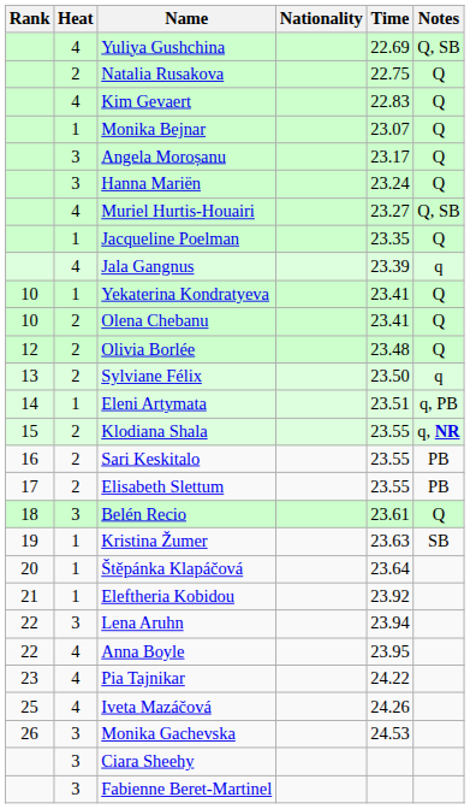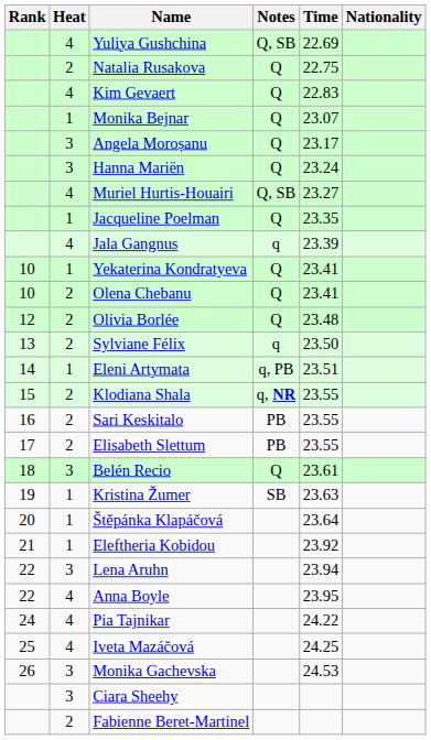 <table class="wikitable sortable" style="text-align:center">
 <tr>
 <th>Rank</th>
 <th>Heat</th>
 <th>Name</th>
+<th>Notes</th>
+<th>Time</th>
 <th>Nationality</th>
-<th>Time</th>
-<th>Notes</th>
 </tr>
 <tr bgcolor=ccffcc>
 <td></td>
 <td>4</td>
 <td align=left><a href='#'>Yuliya Gushchina</a></td>
+<td>Q, SB</td>
+<td>22.69</td>
 <td align=left></td>
-<td>22.69</td>
-<td>Q, SB</td>
 </tr>
 <tr bgcolor=ccffcc>
 <td></td>
 <td>2</td>
 <td align=left><a href='#'>Natalia Rusakova</a></td>
+<td>Q</td>
+<td>22.75</td>
 <td align=left></td>
-<td>22.75</td>
-<td>Q</td>
 </tr>
 <tr bgcolor=ccffcc>
 <td></td>
 <td>4</td>
 <td align=left><a href='#'>Kim Gevaert</a></td>
+<td>Q</td>
+<td>22.83</td>
 <td align=left></td>
-<td>22.83</td>
-<td>Q</td>
 </tr>
 <tr bgcolor=ccffcc>
 <td></td>
 <td>1</td>
 <td align=left><a href='#'>Monika Bejnar</a></td>
+<td>Q</td>
+<td>23.07</td>
 <td align=left></td>
-<td>23.07</td>
-<td>Q</td>
 </tr>
 <tr bgcolor=ccffcc>
 <td></td>
 <td>3</td>
 <td align=left><a href='#'>Angela Moroșanu</a></td>
+<td>Q</td>
+<td>23.17</td>
 <td align=left></td>
-<td>23.17</td>
-<td>Q</td>
 </tr>
 <tr bgcolor=ccffcc>
 <td></td>
 <td>3</td>
 <td align=left><a href='#'>Hanna Mariën</a></td>
+<td>Q</td>
+<td>23.24</td>
 <td align=left></td>
-<td>23.24</td>
-<td>Q</td>
 </tr>
 <tr bgcolor=ccffcc>
 <td></td>
 <td>4</td>
 <td align=left><a href='#'>Muriel Hurtis-Houairi</a></td>
+<td>Q, SB</td>
+<td>23.27</td>
 <td align=left></td>
-<td>23.27</td>
-<td>Q, SB</td>
 </tr>
 <tr bgcolor=ccffcc>
 <td></td>
 <td>1</td>
 <td align=left><a href='#'>Jacqueline Poelman</a></td>
+<td>Q</td>
+<td>23.35</td>
 <td align=left></td>
-<td>23.35</td>
-<td>Q</td>
 </tr>
 <tr bgcolor=ddffdd>
 <td></td>
 <td>4</td>
 <td align=left><a href='#'>Jala Gangnus</a></td>
+<td>q</td>
+<td>23.39</td>
 <td align=left></td>
-<td>23.39</td>
-<td>q</td>
 </tr>
 <tr bgcolor=ccffcc>
 <td>10</td>
 <td>1</td>
 <td align=left><a href='#'>Yekaterina Kondratyeva</a></td>
+<td>Q</td>
+<td>23.41</td>
 <td align=left></td>
-<td>23.41</td>
-<td>Q</td>
 </tr>
 <tr bgcolor=ccffcc>
 <td>10</td>
 <td>2</td>
 <td align=left><a href='#'>Olena Chebanu</a></td>
+<td>Q</td>
+<td>23.41</td>
 <td align=left></td>
-<td>23.41</td>
-<td>Q</td>
 </tr>
 <tr bgcolor=ccffcc>
 <td>12</td>
 <td>2</td>
 <td align=left><a href='#'>Olivia Borlée</a></td>
+<td>Q</td>
+<td>23.48</td>
 <td align=left></td>
-<td>23.48</td>
-<td>Q</td>
 </tr>
 <tr bgcolor=ddffdd>
 <td>13</td>
 <td>2</td>
 <td align=left><a href='#'>Sylviane Félix</a></td>
+<td>q</td>
+<td>23.50</td>
 <td align=left></td>
-<td>23.50</td>
-<td>q</td>
 </tr>
 <tr bgcolor=ddffdd>
 <td>14</td>
 <td>1</td>
 <td align=left><a href='#'>Eleni Artymata</a></td>
+<td>q, PB</td>
+<td>23.51</td>
 <td align=left></td>
-<td>23.51</td>
-<td>q, PB</td>
 </tr>
 <tr bgcolor=ddffdd>
 <td>15</td>
 <td>2</td>
 <td align=left><a href='#'>Klodiana Shala</a></td>
+<td>q, <strong><a href='#'>NR</a></strong></td>
+<td>23.55</td>
 <td align=left></td>
-<td>23.55</td>
-<td>q, <strong><a href='#'>NR</a></strong></td>
 </tr>
 <tr>
 <td>16</td>
 <td>2</td>
 <td align=left><a href='#'>Sari Keskitalo</a></td>
+<td>PB</td>
+<td>23.55</td>
 <td align=left></td>
-<td>23.55</td>
-<td>PB</td>
 </tr>
 <tr>
 <td>17</td>
 <td>2</td>
 <td align=left><a href='#'>Elisabeth Slettum</a></td>
+<td>PB</td>
+<td>23.55</td>
 <td align=left></td>
-<td>23.55</td>
-<td>PB</td>
 </tr>
 <tr bgcolor=ccffcc>
 <td>18</td>
 <td>3</td>
 <td align=left><a href='#'>Belén Recio</a></td>
+<td>Q</td>
+<td>23.61</td>
 <td align=left></td>
-<td>23.61</td>
-<td>Q</td>
 </tr>
 <tr>
 <td>19</td>
 <td>1</td>
 <td align=left><a href='#'>Kristina Žumer</a></td>
+<td>SB</td>
+<td>23.63</td>
 <td align=left></td>
-<td>23.63</td>
-<td>SB</td>
 </tr>
 <tr>
 <td>20</td>
 <td>1</td>
 <td align=left><a href='#'>Štěpánka Klapáčová</a></td>
+<td></td>
+<td>23.64</td>
 <td align=left></td>
-<td>23.64</td>
-<td></td>
 </tr>
 <tr>
 <td>21</td>
 <td>1</td>
 <td align=left><a href='#'>Eleftheria Kobidou</a></td>
+<td></td>
+<td>23.92</td>
 <td align=left></td>
-<td>23.92</td>
-<td></td>
 </tr>
 <tr>
 <td>22</td>
 <td>3</td>
 <td align=left><a href='#'>Lena Aruhn</a></td>
+<td></td>
+<td>23.94</td>
 <td align=left></td>
-<td>23.94</td>
-<td></td>
 </tr>
 <tr>
 <td>22</td>
 <td>4</td>
 <td align=left><a href='#'>Anna Boyle</a></td>
+<td></td>
+<td>23.95</td>
 <td align=left></td>
-<td>23.95</td>
-<td></td>
 </tr>
 <tr>
-<td>23</td>
+<td>24</td>
 <td>4</td>
 <td align=left><a href='#'>Pia Tajnikar</a></td>
+<td></td>
+<td>24.22</td>
 <td align=left></td>
-<td>24.22</td>
-<td></td>
 </tr>
 <tr>
 <td>25</td>
 <td>4</td>
 <td align=left><a href='#'>Iveta Mazáčová</a></td>
+<td></td>
+<td>24.25</td>
 <td align=left></td>
-<td>24.26</td>
-<td></td>
 </tr>
 <tr>
 <td>26</td>
 <td>3</td>
 <td align=left><a href='#'>Monika Gachevska</a></td>
+<td></td>
+<td>24.53</td>
 <td align=left></td>
-<td>24.53</td>
-<td></td>
 </tr>
 <tr>
 <td></td>
 <td>3</td>
 <td align=left><a href='#'>Ciara Sheehy</a></td>
-<td align=left></td>
 <td></td>
 <td></td>
+<td align=left></td>
 </tr>
 <tr>
 <td></td>
-<td>3</td>
+<td>2</td>
 <td align=left><a href='#'>Fabienne Beret-Martinel</a></td>
-<td align=left></td>
 <td></td>
 <td></td>
+<td align=left></td>
 </tr>
 </table>
